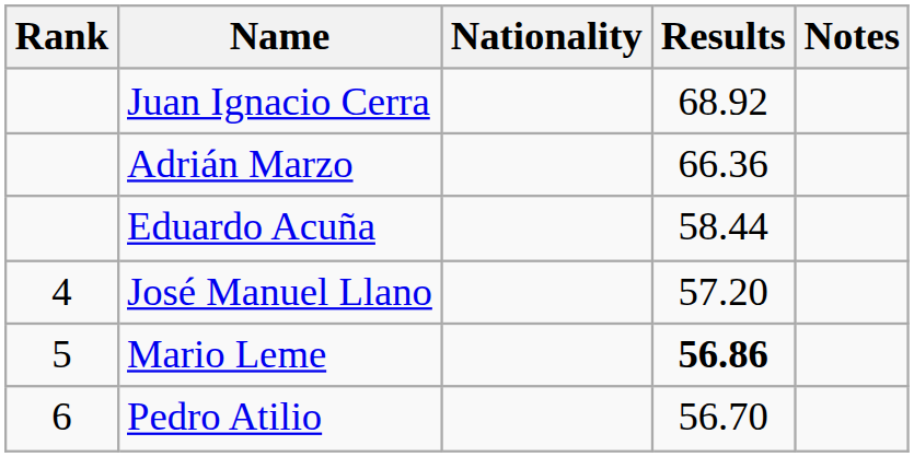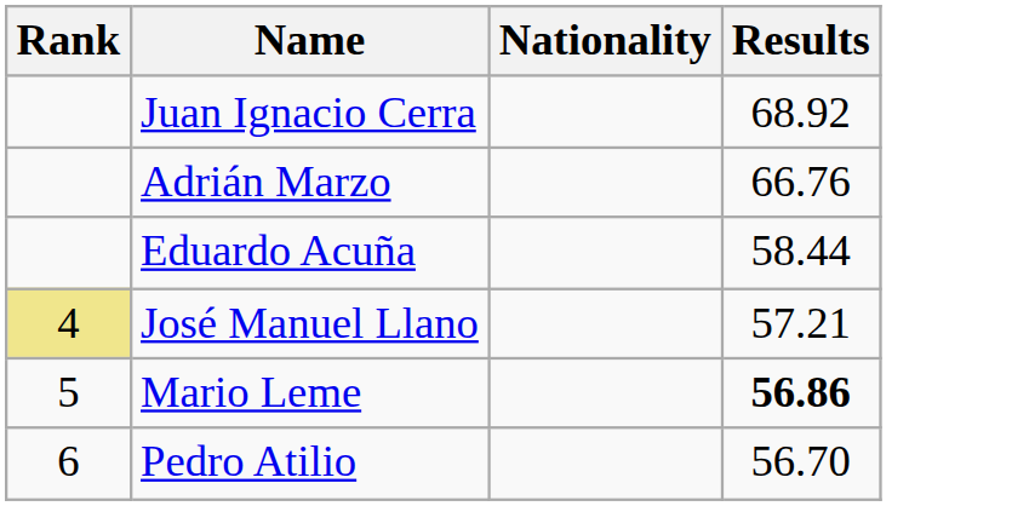 <table class="wikitable sortable" style="text-align:center">
 <tr>
 <th>Rank</th>
 <th>Name</th>
 <th>Nationality</th>
 <th>Results</th>
-<th>Notes</th>
 </tr>
 <tr>
 <td></td>
 <td align=left><a href='#'>Juan Ignacio Cerra</a></td>
 <td align=left></td>
 <td>68.92</td>
-<td></td>
 </tr>
 <tr>
 <td></td>
 <td align=left><a href='#'>Adrián Marzo</a></td>
 <td align=left></td>
-<td>66.36</td>
-<td></td>
+<td>66.76</td>
 </tr>
 <tr>
 <td></td>
 <td align=left><a href='#'>Eduardo Acuña</a></td>
 <td align=left></td>
 <td>58.44</td>
-<td></td>
 </tr>
 <tr>
-<td>4</td>
+<td style="background: khaki;">4</td>
 <td align=left><a href='#'>José Manuel Llano</a></td>
 <td align=left></td>
-<td>57.20</td>
-<td></td>
+<td>57.21</td>
 </tr>
 <tr>
 <td>5</td>
 <td align=left><a href='#'>Mario Leme</a></td>
 <td align=left></td>
 <td><strong>56.86</strong></td>
-<td></td>
 </tr>
 <tr>
 <td>6</td>
 <td align=left><a href='#'>Pedro Atilio</a></td>
 <td align=left></td>
 <td>56.70</td>
-<td></td>
 </tr>
 </table>
